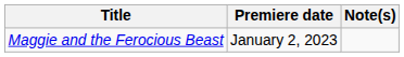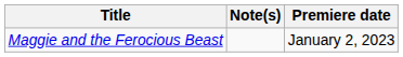 <table class="wikitable sortable" style="text-align:center;">
 <tr>
 <th scope="col">Title</th>
+<th scope="col">Note(s)</th>
 <th scope="col">Premiere date</th>
-<th scope="col">Note(s)</th>
 </tr>
 <tr>
 <td scope="row" style="text-align:left;"><em><a href='#'>Maggie and the Ferocious Beast</a></em></td>
+<td></td>
 <td>January 2, 2023</td>
-<td></td>
 </tr>
 </table>
